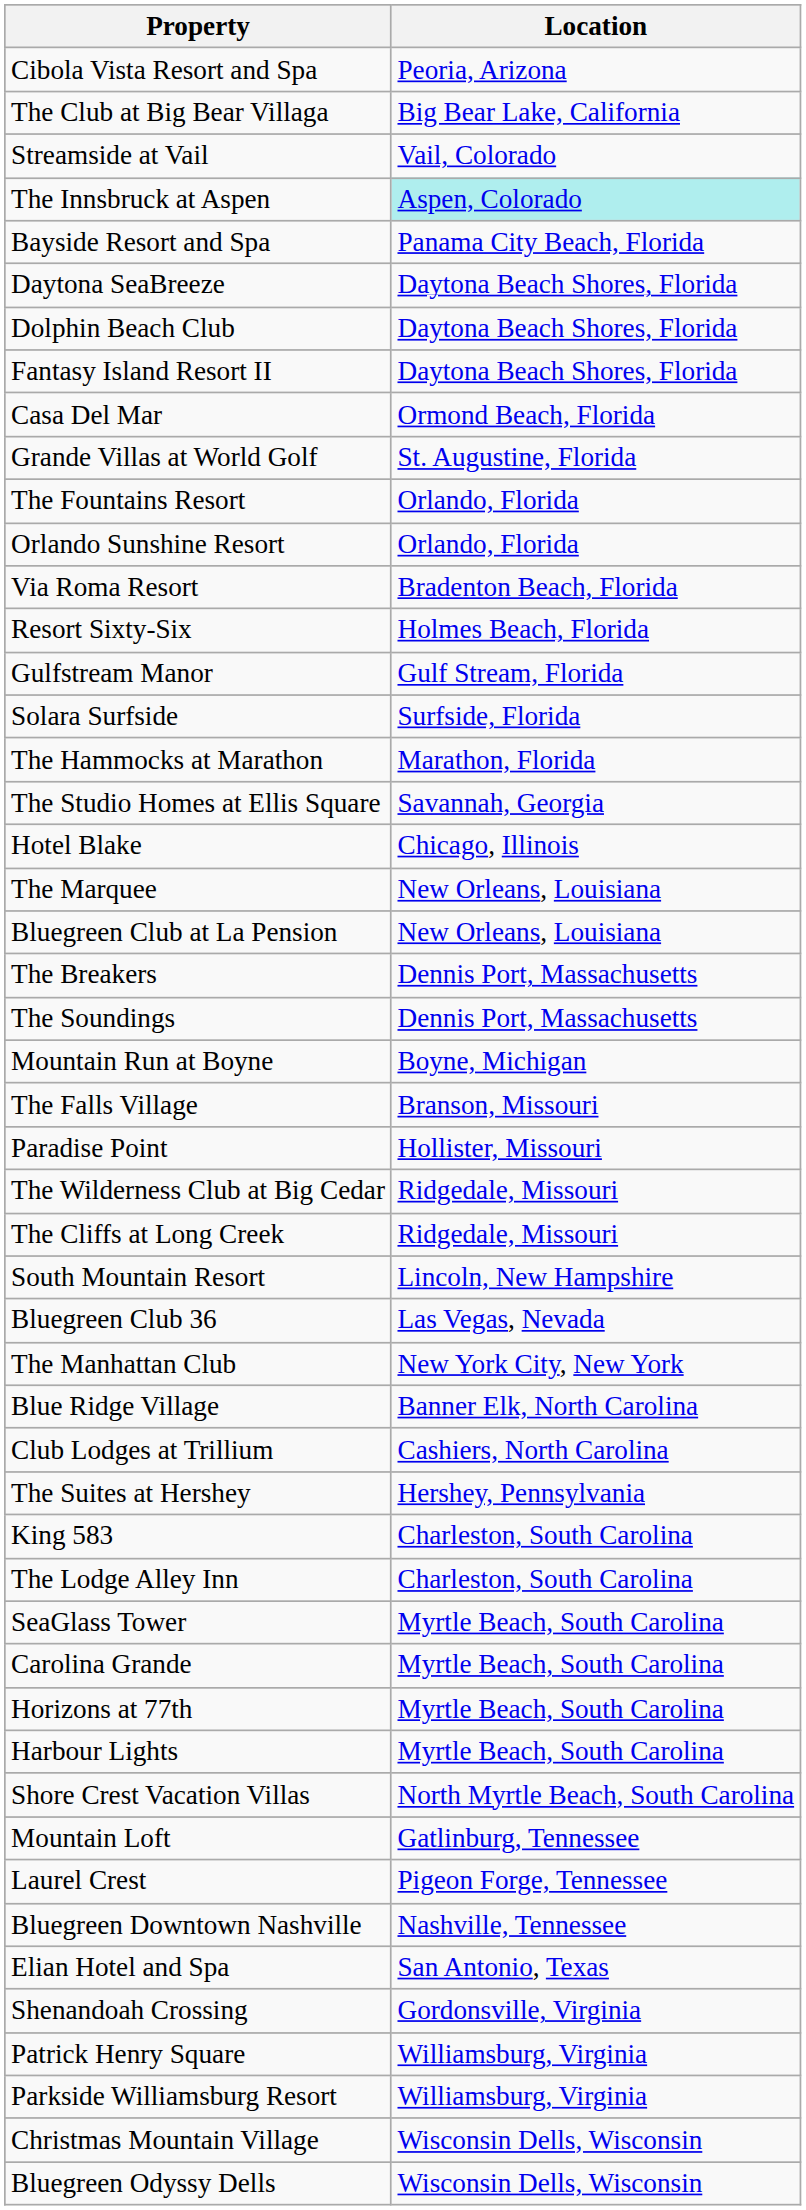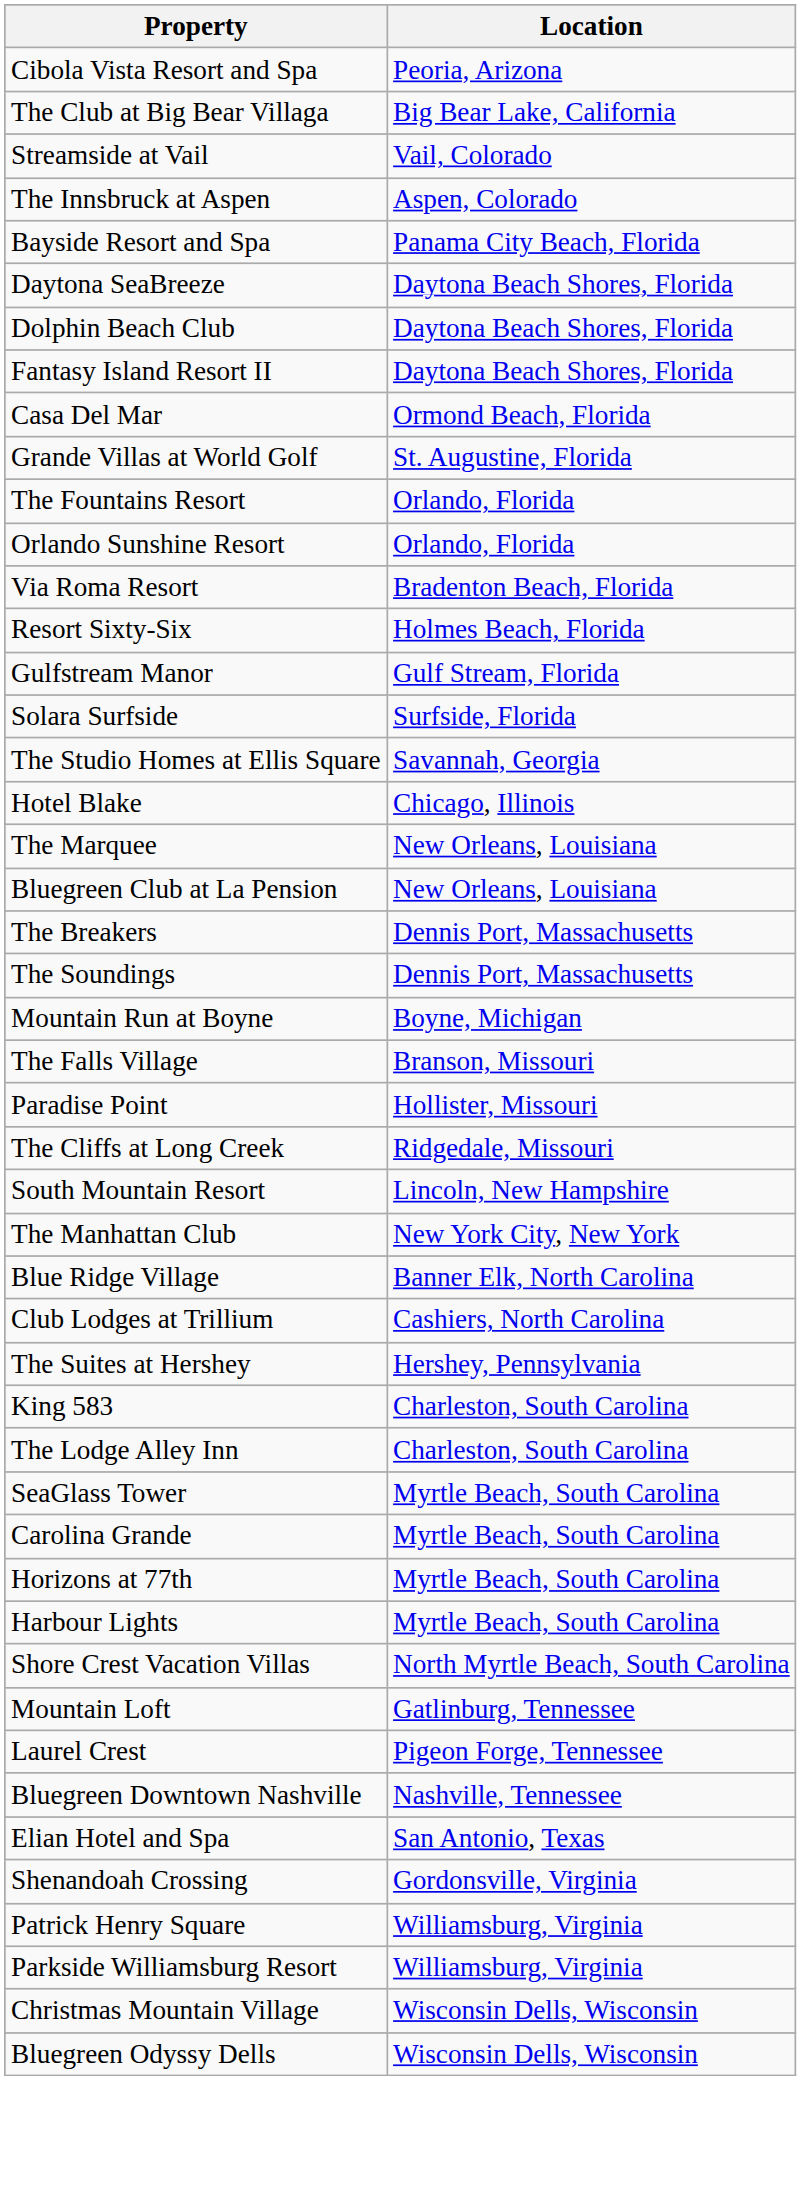 <table class="wikitable sortable">
 <tr>
 <th>Property</th>
 <th>Location</th>
 </tr>
 <tr>
 <td>Cibola Vista Resort and Spa</td>
 <td><a href='#'>Peoria, Arizona</a></td>
 </tr>
 <tr>
 <td>The Club at Big Bear Villaga</td>
 <td><a href='#'>Big Bear Lake, California</a></td>
 </tr>
 <tr>
 <td>Streamside at Vail</td>
 <td><a href='#'>Vail, Colorado</a></td>
 </tr>
 <tr>
 <td>The Innsbruck at Aspen</td>
-<td style="background: paleturquoise;"><a href='#'>Aspen, Colorado</a></td>
+<td><a href='#'>Aspen, Colorado</a></td>
 </tr>
 <tr>
 <td>Bayside Resort and Spa</td>
 <td><a href='#'>Panama City Beach, Florida</a></td>
 </tr>
 <tr>
 <td>Daytona SeaBreeze</td>
 <td><a href='#'>Daytona Beach Shores, Florida</a></td>
 </tr>
 <tr>
 <td>Dolphin Beach Club</td>
 <td><a href='#'>Daytona Beach Shores, Florida</a></td>
 </tr>
 <tr>
 <td>Fantasy Island Resort II</td>
 <td><a href='#'>Daytona Beach Shores, Florida</a></td>
 </tr>
 <tr>
 <td>Casa Del Mar</td>
 <td><a href='#'>Ormond Beach, Florida</a></td>
 </tr>
 <tr>
 <td>Grande Villas at World Golf</td>
 <td><a href='#'>St. Augustine, Florida</a></td>
 </tr>
 <tr>
 <td>The Fountains Resort</td>
 <td><a href='#'>Orlando, Florida</a></td>
 </tr>
 <tr>
 <td>Orlando Sunshine Resort</td>
 <td><a href='#'>Orlando, Florida</a></td>
 </tr>
 <tr>
 <td>Via Roma Resort</td>
 <td><a href='#'>Bradenton Beach, Florida</a></td>
 </tr>
 <tr>
 <td>Resort Sixty-Six</td>
 <td><a href='#'>Holmes Beach, Florida</a></td>
 </tr>
 <tr>
 <td>Gulfstream Manor</td>
 <td><a href='#'>Gulf Stream, Florida</a></td>
 </tr>
 <tr>
 <td>Solara Surfside</td>
 <td><a href='#'>Surfside, Florida</a></td>
 </tr>
 <tr>
-<td>The Hammocks at Marathon</td>
-<td><a href='#'>Marathon, Florida</a></td>
-</tr>
-<tr>
 <td>The Studio Homes at Ellis Square</td>
 <td><a href='#'>Savannah, Georgia</a></td>
 </tr>
 <tr>
 <td>Hotel Blake</td>
 <td><a href='#'>Chicago</a>, <a href='#'>Illinois</a></td>
 </tr>
 <tr>
 <td>The Marquee</td>
 <td><a href='#'>New Orleans</a>, <a href='#'>Louisiana</a></td>
 </tr>
 <tr>
 <td>Bluegreen Club at La Pension</td>
 <td><a href='#'>New Orleans</a>, <a href='#'>Louisiana</a></td>
 </tr>
 <tr>
 <td>The Breakers</td>
 <td><a href='#'>Dennis Port, Massachusetts</a></td>
 </tr>
 <tr>
 <td>The Soundings</td>
 <td><a href='#'>Dennis Port, Massachusetts</a></td>
 </tr>
 <tr>
 <td>Mountain Run at Boyne</td>
 <td><a href='#'>Boyne, Michigan</a></td>
 </tr>
 <tr>
 <td>The Falls Village</td>
 <td><a href='#'>Branson, Missouri</a></td>
 </tr>
 <tr>
 <td>Paradise Point</td>
 <td><a href='#'>Hollister, Missouri</a></td>
 </tr>
 <tr>
-<td>The Wilderness Club at Big Cedar</td>
-<td><a href='#'>Ridgedale, Missouri</a></td>
-</tr>
-<tr>
 <td>The Cliffs at Long Creek</td>
 <td><a href='#'>Ridgedale, Missouri</a></td>
 </tr>
 <tr>
 <td>South Mountain Resort</td>
 <td><a href='#'>Lincoln, New Hampshire</a></td>
-</tr>
-<tr>
-<td>Bluegreen Club 36</td>
-<td><a href='#'>Las Vegas</a>, <a href='#'>Nevada</a></td>
 </tr>
 <tr>
 <td>The Manhattan Club</td>
 <td><a href='#'>New York City</a>, <a href='#'>New York</a></td>
 </tr>
 <tr>
 <td>Blue Ridge Village</td>
 <td><a href='#'>Banner Elk, North Carolina</a></td>
 </tr>
 <tr>
 <td>Club Lodges at Trillium</td>
 <td><a href='#'>Cashiers, North Carolina</a></td>
 </tr>
 <tr>
 <td>The Suites at Hershey</td>
 <td><a href='#'>Hershey, Pennsylvania</a></td>
 </tr>
 <tr>
 <td>King 583</td>
 <td><a href='#'>Charleston, South Carolina</a></td>
 </tr>
 <tr>
 <td>The Lodge Alley Inn</td>
 <td><a href='#'>Charleston, South Carolina</a></td>
 </tr>
 <tr>
 <td>SeaGlass Tower</td>
 <td><a href='#'>Myrtle Beach, South Carolina</a></td>
 </tr>
 <tr>
 <td>Carolina Grande</td>
 <td><a href='#'>Myrtle Beach, South Carolina</a></td>
 </tr>
 <tr>
 <td>Horizons at 77th</td>
 <td><a href='#'>Myrtle Beach, South Carolina</a></td>
 </tr>
 <tr>
 <td>Harbour Lights</td>
 <td><a href='#'>Myrtle Beach, South Carolina</a></td>
 </tr>
 <tr>
 <td>Shore Crest Vacation Villas</td>
 <td><a href='#'>North Myrtle Beach, South Carolina</a></td>
 </tr>
 <tr>
 <td>Mountain Loft</td>
 <td><a href='#'>Gatlinburg, Tennessee</a></td>
 </tr>
 <tr>
 <td>Laurel Crest</td>
 <td><a href='#'>Pigeon Forge, Tennessee</a></td>
 </tr>
 <tr>
 <td>Bluegreen Downtown Nashville</td>
 <td><a href='#'>Nashville, Tennessee</a></td>
 </tr>
 <tr>
 <td>Elian Hotel and Spa</td>
 <td><a href='#'>San Antonio</a>, <a href='#'>Texas</a></td>
 </tr>
 <tr>
 <td>Shenandoah Crossing</td>
 <td><a href='#'>Gordonsville, Virginia</a></td>
 </tr>
 <tr>
 <td>Patrick Henry Square</td>
 <td><a href='#'>Williamsburg, Virginia</a></td>
 </tr>
 <tr>
 <td>Parkside Williamsburg Resort</td>
 <td><a href='#'>Williamsburg, Virginia</a></td>
 </tr>
 <tr>
 <td>Christmas Mountain Village</td>
 <td><a href='#'>Wisconsin Dells, Wisconsin</a></td>
 </tr>
 <tr>
 <td>Bluegreen Odyssy Dells</td>
 <td><a href='#'>Wisconsin Dells, Wisconsin</a></td>
 </tr>
 </table>
